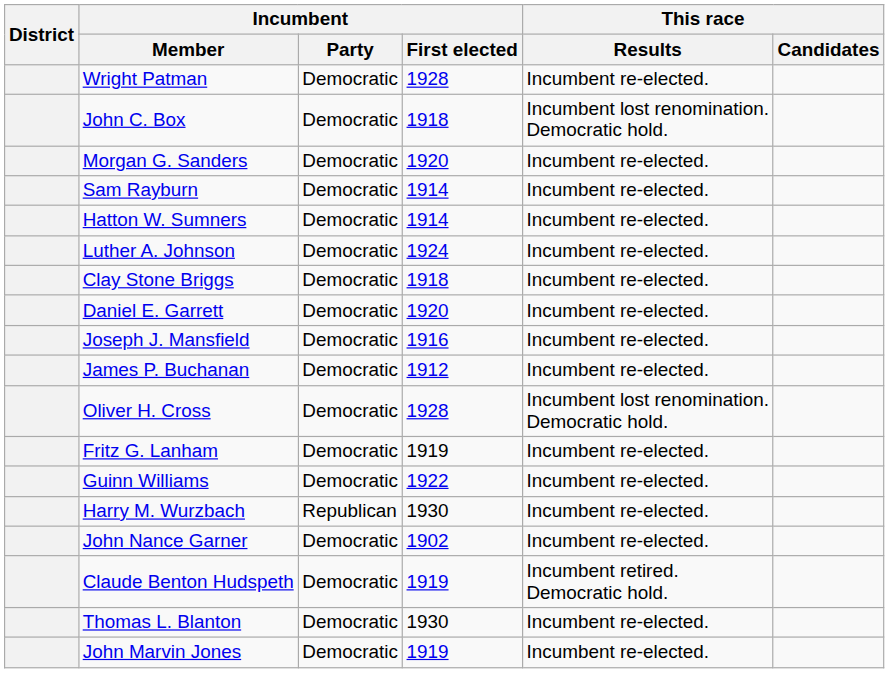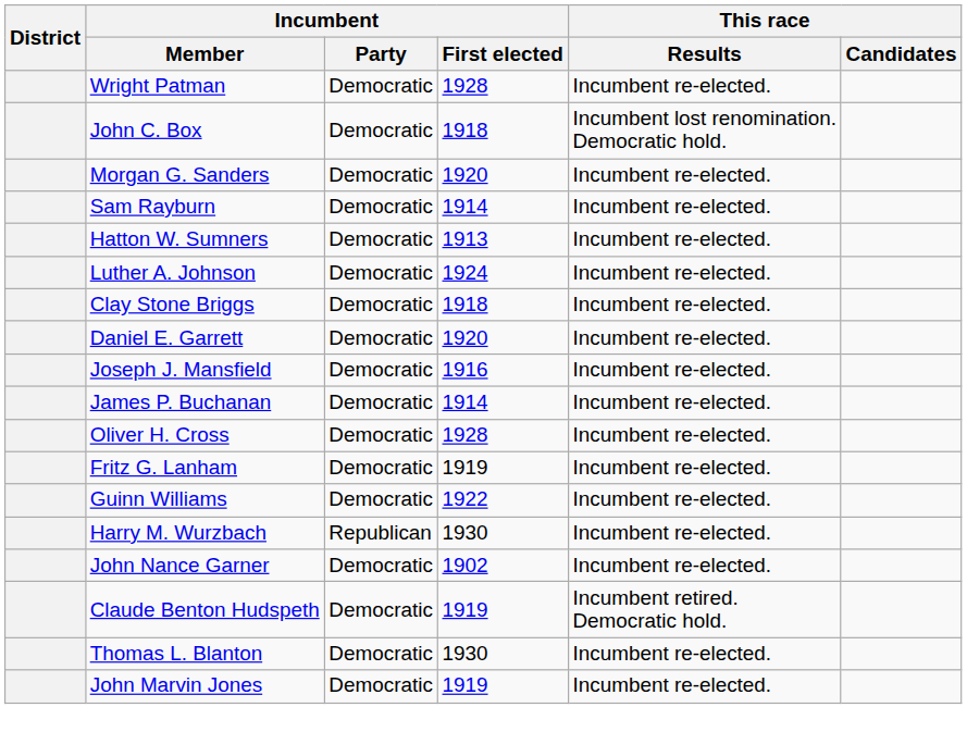 <table class=wikitable>
 <tr>
 <th rowspan=2>District</th>
 <th colspan=3>Incumbent</th>
 <th colspan=2>This race</th>
 </tr>
 <tr>
 <th>Member</th>
 <th>Party</th>
 <th>First elected</th>
 <th>Results</th>
 <th>Candidates</th>
 </tr>
 <tr>
 <th></th>
 <td><a href='#'>Wright Patman</a></td>
 <td>Democratic</td>
 <td><a href='#'>1928</a></td>
 <td>Incumbent re-elected.</td>
 <td nowrap></td>
 </tr>
 <tr>
 <th></th>
 <td><a href='#'>John C. Box</a></td>
 <td>Democratic</td>
 <td><a href='#'>1918</a></td>
 <td>Incumbent lost renomination.<br>Democratic hold.</td>
 <td nowrap></td>
 </tr>
 <tr>
 <th></th>
 <td><a href='#'>Morgan G. Sanders</a></td>
 <td>Democratic</td>
 <td><a href='#'>1920</a></td>
 <td>Incumbent re-elected.</td>
 <td nowrap></td>
 </tr>
 <tr>
 <th></th>
 <td><a href='#'>Sam Rayburn</a></td>
 <td>Democratic</td>
 <td><a href='#'>1914</a></td>
 <td>Incumbent re-elected.</td>
 <td nowrap></td>
 </tr>
 <tr>
 <th></th>
 <td><a href='#'>Hatton W. Sumners</a></td>
 <td>Democratic</td>
-<td><a href='#'>1914</a></td>
+<td><a href='#'>1913</a></td>
 <td>Incumbent re-elected.</td>
 <td nowrap></td>
 </tr>
 <tr>
 <th></th>
 <td><a href='#'>Luther A. Johnson</a></td>
 <td>Democratic</td>
 <td><a href='#'>1924</a></td>
 <td>Incumbent re-elected.</td>
 <td nowrap></td>
 </tr>
 <tr>
 <th></th>
 <td><a href='#'>Clay Stone Briggs</a></td>
 <td>Democratic</td>
 <td><a href='#'>1918</a></td>
 <td>Incumbent re-elected.</td>
 <td nowrap></td>
 </tr>
 <tr>
 <th></th>
 <td><a href='#'>Daniel E. Garrett</a></td>
 <td>Democratic</td>
 <td><a href='#'>1920</a></td>
 <td>Incumbent re-elected.</td>
 <td nowrap></td>
 </tr>
 <tr>
 <th></th>
 <td><a href='#'>Joseph J. Mansfield</a></td>
 <td>Democratic</td>
 <td><a href='#'>1916</a></td>
 <td>Incumbent re-elected.</td>
 <td nowrap></td>
 </tr>
 <tr>
 <th></th>
 <td><a href='#'>James P. Buchanan</a></td>
 <td>Democratic</td>
-<td><a href='#'>1912</a></td>
+<td><a href='#'>1914</a></td>
 <td>Incumbent re-elected.</td>
 <td nowrap></td>
 </tr>
 <tr>
 <th></th>
 <td><a href='#'>Oliver H. Cross</a></td>
 <td>Democratic</td>
 <td><a href='#'>1928</a></td>
-<td>Incumbent lost renomination.<br>Democratic hold.</td>
+<td>Incumbent re-elected.</td>
 <td nowrap></td>
 </tr>
 <tr>
 <th></th>
 <td><a href='#'>Fritz G. Lanham</a></td>
 <td>Democratic</td>
 <td>1919</td>
 <td>Incumbent re-elected.</td>
 <td nowrap></td>
 </tr>
 <tr>
 <th></th>
 <td><a href='#'>Guinn Williams</a></td>
 <td>Democratic</td>
 <td><a href='#'>1922</a></td>
 <td>Incumbent re-elected.</td>
 <td nowrap></td>
 </tr>
 <tr>
 <th></th>
 <td><a href='#'>Harry M. Wurzbach</a></td>
 <td>Republican</td>
 <td>1930</td>
 <td>Incumbent re-elected.</td>
 <td nowrap></td>
 </tr>
 <tr>
 <th></th>
 <td><a href='#'>John Nance Garner</a></td>
 <td>Democratic</td>
 <td><a href='#'>1902</a></td>
 <td>Incumbent re-elected.</td>
 <td nowrap></td>
 </tr>
 <tr>
 <th></th>
 <td><a href='#'>Claude Benton Hudspeth</a></td>
 <td>Democratic</td>
 <td><a href='#'>1919</a></td>
 <td>Incumbent retired.<br>Democratic hold.</td>
 <td nowrap></td>
 </tr>
 <tr>
 <th></th>
 <td><a href='#'>Thomas L. Blanton</a></td>
 <td>Democratic</td>
 <td>1930</td>
 <td>Incumbent re-elected.</td>
 <td nowrap></td>
 </tr>
 <tr>
 <th></th>
 <td><a href='#'>John Marvin Jones</a></td>
 <td>Democratic</td>
 <td><a href='#'>1919</a></td>
 <td>Incumbent re-elected.</td>
 <td nowrap></td>
 </tr>
 </table>
